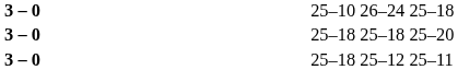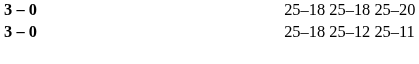 <table width=100% cellspacing=1>
 <tr>
 <th width=20%></th>
 <th width=12%></th>
 <th width=20%></th>
 <th width=33%></th>
-<td></td>
-</tr>
-<tr style=font-size:90%>
-<td align=right><strong></strong></td>
-<td align=center><strong>3 – 0</strong></td>
-<td></td>
-<td>25–10 26–24 25–18</td>
 <td></td>
 </tr>
 <tr style=font-size:90%>
 <td align=right><strong></strong></td>
 <td align=center><strong>3 – 0</strong></td>
 <td></td>
 <td>25–18 25–18 25–20</td>
 <td></td>
 </tr>
 <tr style=font-size:90%>
 <td align=right><strong></strong></td>
 <td align=center><strong>3 – 0</strong></td>
 <td></td>
 <td>25–18 25–12 25–11</td>
 </tr>
 </table>
